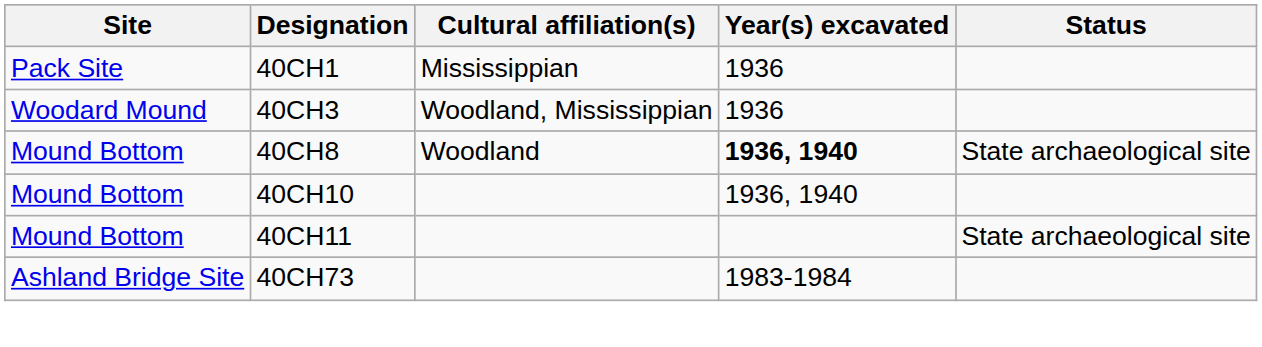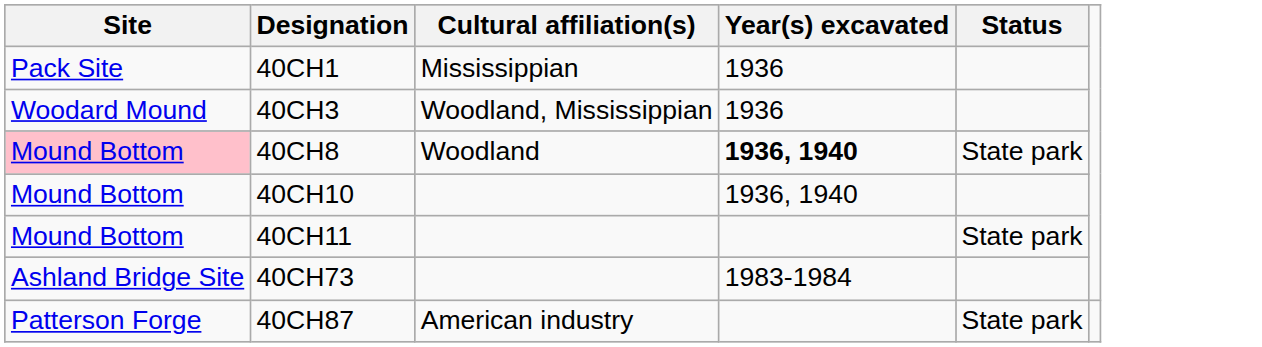 <table class="wikitable">
 <tr>
 <th>Site</th>
 <th>Designation</th>
 <th>Cultural affiliation(s)</th>
 <th>Year(s) excavated</th>
 <th>Status</th>
 </tr>
 <tr>
 <td><a href='#'>Pack Site</a></td>
 <td>40CH1</td>
 <td>Mississippian</td>
 <td>1936</td>
 <td></td>
 </tr>
 <tr>
 <td><a href='#'>Woodard Mound</a></td>
 <td>40CH3</td>
 <td>Woodland, Mississippian</td>
 <td>1936</td>
 <td></td>
 </tr>
 <tr>
-<td><a href='#'>Mound Bottom</a></td>
+<td style="background: pink;"><a href='#'>Mound Bottom</a></td>
 <td>40CH8</td>
 <td>Woodland</td>
 <td><strong>1936, 1940</strong></td>
-<td>State archaeological site</td>
+<td>State park</td>
 </tr>
 <tr>
 <td><a href='#'>Mound Bottom</a></td>
 <td>40CH10</td>
 <td></td>
 <td>1936, 1940</td>
 <td></td>
 </tr>
 <tr>
 <td><a href='#'>Mound Bottom</a></td>
 <td>40CH11</td>
 <td></td>
 <td></td>
-<td>State archaeological site</td>
+<td>State park</td>
 </tr>
 <tr>
 <td><a href='#'>Ashland Bridge Site</a></td>
 <td>40CH73</td>
 <td></td>
 <td>1983-1984</td>
 <td></td>
 </tr>
+<tr>
+<td><a href='#'>Patterson Forge</a></td>
+<td>40CH87</td>
+<td>American industry</td>
+<td></td>
+<td>State park</td>
+<td></td>
+</tr>
 </table>
